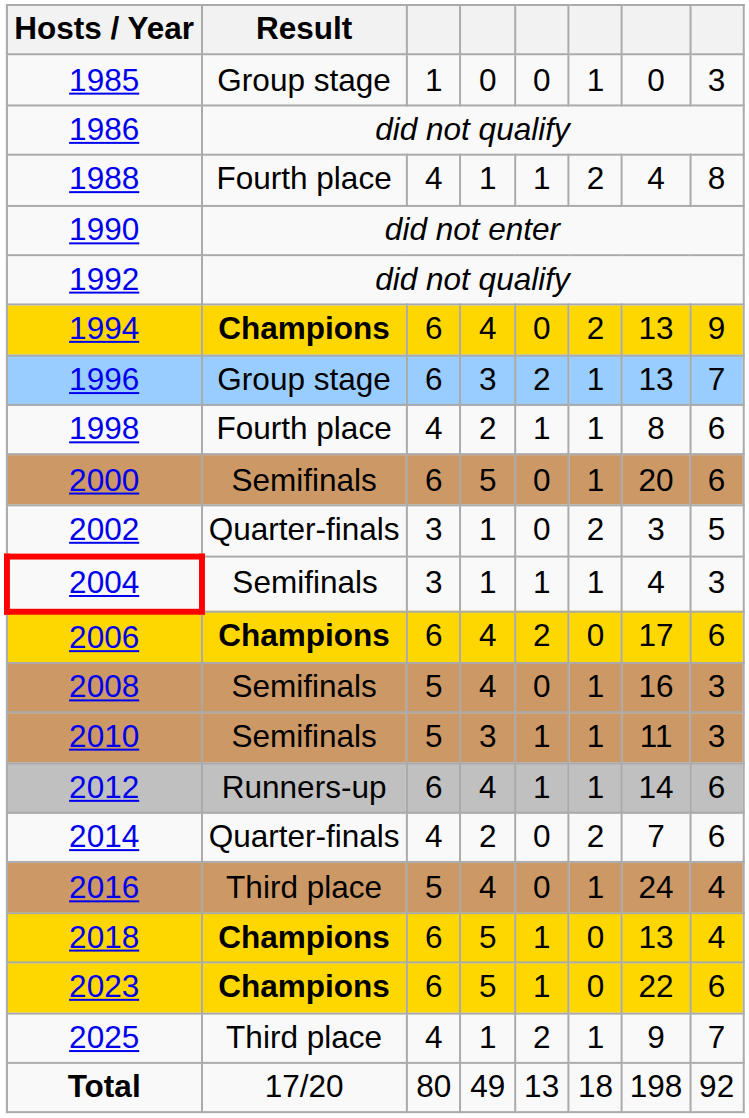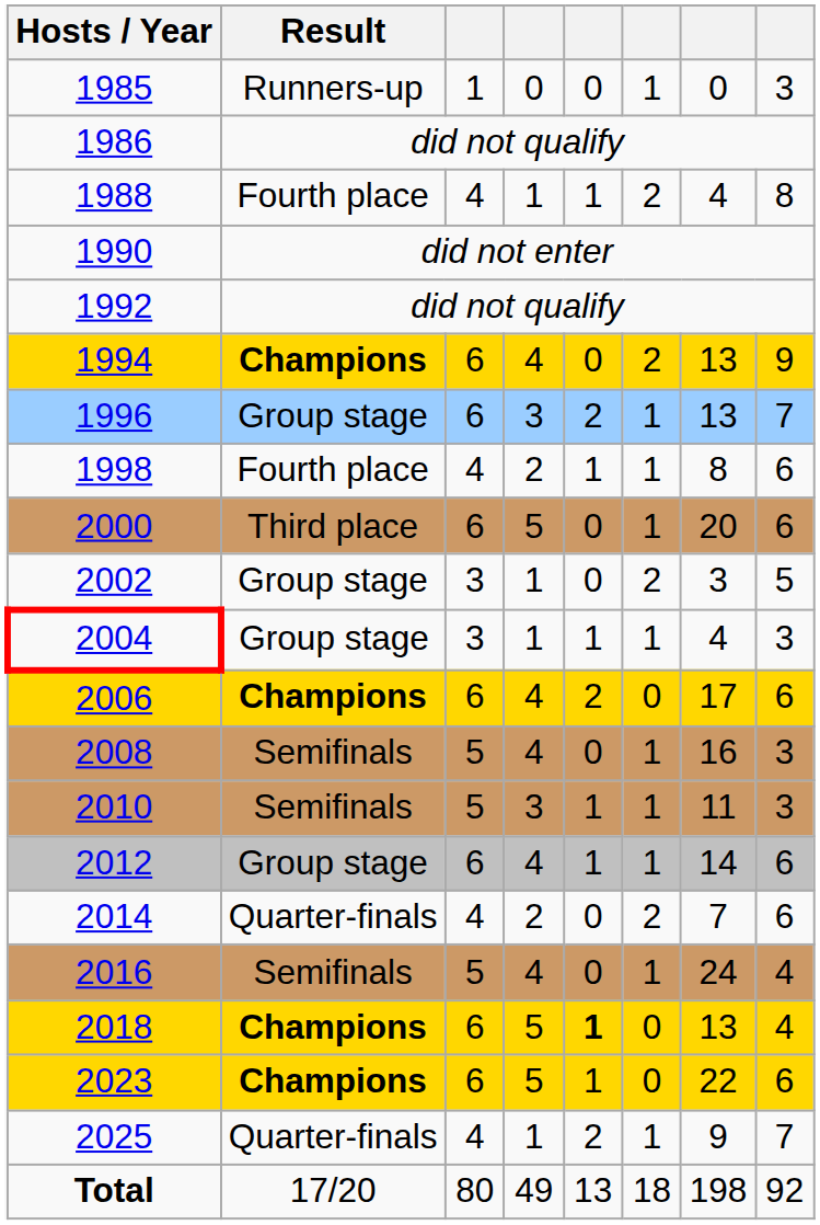 <table class="wikitable" style="text-align: center;">
 <tr>
 <th>Hosts / Year</th>
 <th>Result</th>
 <th width=20></th>
 <th width=20></th>
 <th width=20></th>
 <th width=20></th>
 <th width=20></th>
 <th width=20></th>
 </tr>
 <tr>
 <td> <a href='#'>1985</a></td>
-<td>Group stage</td>
+<td>Runners-up</td>
 <td>1</td>
 <td>0</td>
 <td>0</td>
 <td>1</td>
 <td>0</td>
 <td>3</td>
 </tr>
 <tr>
 <td> <a href='#'>1986</a></td>
 <td colspan=7><em>did not qualify</em></td>
 </tr>
 <tr>
 <td> <a href='#'>1988</a></td>
 <td>Fourth place</td>
 <td>4</td>
 <td>1</td>
 <td>1</td>
 <td>2</td>
 <td>4</td>
 <td>8</td>
 </tr>
 <tr>
 <td> <a href='#'>1990</a></td>
 <td colspan=7><em>did not enter</em></td>
 </tr>
 <tr>
 <td> <a href='#'>1992</a></td>
 <td colspan=7><em>did not qualify</em></td>
 </tr>
 <tr bgcolor=gold>
 <td> <a href='#'>1994</a></td>
 <td><strong>Champions</strong></td>
 <td>6</td>
 <td>4</td>
 <td>0</td>
 <td>2</td>
 <td>13</td>
 <td>9</td>
 </tr>
 <tr bgcolor=#9acdff>
 <td> <a href='#'>1996</a></td>
 <td>Group stage</td>
 <td>6</td>
 <td>3</td>
 <td>2</td>
 <td>1</td>
 <td>13</td>
 <td>7</td>
 </tr>
 <tr>
 <td> <a href='#'>1998</a></td>
 <td>Fourth place</td>
 <td>4</td>
 <td>2</td>
 <td>1</td>
 <td>1</td>
 <td>8</td>
 <td>6</td>
 </tr>
 <tr bgcolor="#cc9966">
 <td> <a href='#'>2000</a></td>
-<td>Semifinals</td>
+<td>Third place</td>
 <td>6</td>
 <td>5</td>
 <td>0</td>
 <td>1</td>
 <td>20</td>
 <td>6</td>
 </tr>
 <tr>
 <td> <a href='#'>2002</a></td>
-<td>Quarter-finals</td>
+<td>Group stage</td>
 <td>3</td>
 <td>1</td>
 <td>0</td>
 <td>2</td>
 <td>3</td>
 <td>5</td>
 </tr>
 <tr>
 <td style="border: 3px solid red"> <a href='#'>2004</a></td>
-<td>Semifinals</td>
+<td>Group stage</td>
 <td>3</td>
 <td>1</td>
 <td>1</td>
 <td>1</td>
 <td>4</td>
 <td>3</td>
 </tr>
 <tr bgcolor=gold>
 <td> <a href='#'>2006</a></td>
 <td><strong>Champions</strong></td>
 <td>6</td>
 <td>4</td>
 <td>2</td>
 <td>0</td>
 <td>17</td>
 <td>6</td>
 </tr>
 <tr bgcolor="#cc9966">
 <td> <a href='#'>2008</a></td>
 <td>Semifinals</td>
 <td>5</td>
 <td>4</td>
 <td>0</td>
 <td>1</td>
 <td>16</td>
 <td>3</td>
 </tr>
 <tr bgcolor="#cc9966">
 <td> <a href='#'>2010</a></td>
 <td>Semifinals</td>
 <td>5</td>
 <td>3</td>
 <td>1</td>
 <td>1</td>
 <td>11</td>
 <td>3</td>
 </tr>
 <tr bgcolor=silver>
 <td> <a href='#'>2012</a></td>
-<td>Runners-up</td>
+<td>Group stage</td>
 <td>6</td>
 <td>4</td>
 <td>1</td>
 <td>1</td>
 <td>14</td>
 <td>6</td>
 </tr>
 <tr>
 <td> <a href='#'>2014</a></td>
 <td>Quarter-finals</td>
 <td>4</td>
 <td>2</td>
 <td>0</td>
 <td>2</td>
 <td>7</td>
 <td>6</td>
 </tr>
 <tr bgcolor="#cc9966">
 <td> <a href='#'>2016</a></td>
-<td>Third place</td>
+<td>Semifinals</td>
 <td>5</td>
 <td>4</td>
 <td>0</td>
 <td>1</td>
 <td>24</td>
 <td>4</td>
 </tr>
 <tr bgcolor=gold>
 <td> <a href='#'>2018</a></td>
 <td><strong>Champions</strong></td>
 <td>6</td>
 <td>5</td>
-<td>1</td>
+<td><strong>1</strong></td>
 <td>0</td>
 <td>13</td>
 <td>4</td>
 </tr>
 <tr bgcolor=gold>
 <td> <a href='#'>2023</a></td>
 <td><strong>Champions</strong></td>
 <td>6</td>
 <td>5</td>
 <td>1</td>
 <td>0</td>
 <td>22</td>
 <td>6</td>
 </tr>
 <tr>
 <td> <a href='#'>2025</a></td>
-<td>Third place</td>
+<td>Quarter-finals</td>
 <td>4</td>
 <td>1</td>
 <td>2</td>
 <td>1</td>
 <td>9</td>
 <td>7</td>
 </tr>
 <tr>
 <td><strong>Total</strong></td>
 <td>17/20</td>
 <td>80</td>
 <td>49</td>
 <td>13</td>
 <td>18</td>
 <td>198</td>
 <td>92</td>
 </tr>
 </table>
